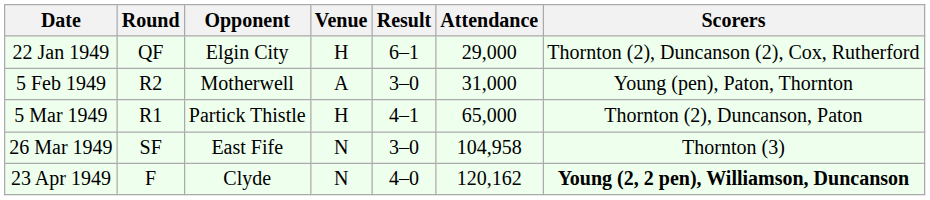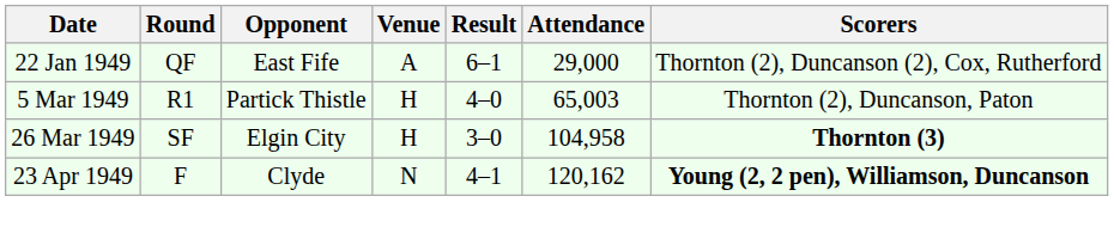 <table class="wikitable sortable" style="font-size:100%; text-align:center">
 <tr>
 <th>Date</th>
 <th>Round</th>
 <th>Opponent</th>
 <th>Venue</th>
 <th>Result</th>
 <th>Attendance</th>
 <th>Scorers</th>
 </tr>
 <tr bgcolor = "#EEFFEE">
 <td>22 Jan 1949</td>
 <td>QF</td>
-<td>Elgin City</td>
-<td>H</td>
+<td>East Fife</td>
+<td>A</td>
 <td>6–1</td>
 <td>29,000</td>
 <td>Thornton (2), Duncanson (2), Cox, Rutherford</td>
-</tr>
-<tr bgcolor = "#EEFFEE">
-<td>5 Feb 1949</td>
-<td>R2</td>
-<td>Motherwell</td>
-<td>A</td>
-<td>3–0</td>
-<td>31,000</td>
-<td>Young (pen), Paton, Thornton</td>
 </tr>
 <tr bgcolor = "#EEFFEE">
 <td>5 Mar 1949</td>
 <td>R1</td>
 <td>Partick Thistle</td>
 <td>H</td>
-<td>4–1</td>
-<td>65,000</td>
+<td>4–0</td>
+<td>65,003</td>
 <td>Thornton (2), Duncanson, Paton</td>
 </tr>
 <tr bgcolor = "#EEFFEE">
 <td>26 Mar 1949</td>
 <td>SF</td>
-<td>East Fife</td>
-<td>N</td>
+<td>Elgin City</td>
+<td>H</td>
 <td>3–0</td>
 <td>104,958</td>
-<td>Thornton (3)</td>
+<td><strong>Thornton (3)</strong></td>
 </tr>
 <tr bgcolor = "#EEFFEE">
 <td>23 Apr 1949</td>
 <td>F</td>
 <td>Clyde</td>
 <td>N</td>
-<td>4–0</td>
+<td>4–1</td>
 <td>120,162</td>
 <td><strong>Young (2, 2 pen), Williamson, Duncanson</strong></td>
 </tr>
 </table>
